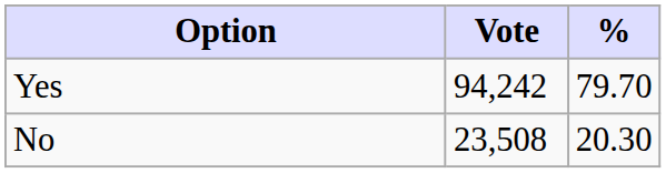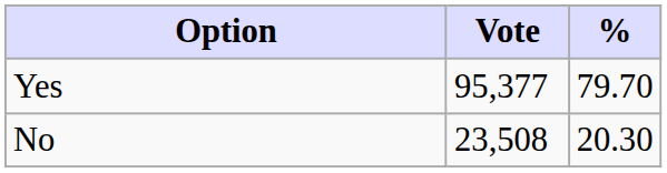 <table class="wikitable">
 <tr>
 <th style="background:#ddf; width:200px;">Option </th>
 <th style="background:#ddf; width:50px;">Vote</th>
 <th style="background:#ddf; width:30px;">%</th>
 </tr>
 <tr>
 <td>Yes</td>
-<td>94,242</td>
+<td>95,377</td>
 <td>79.70</td>
 </tr>
 <tr>
 <td>No</td>
 <td>23,508</td>
 <td>20.30</td>
 </tr>
 </table>
